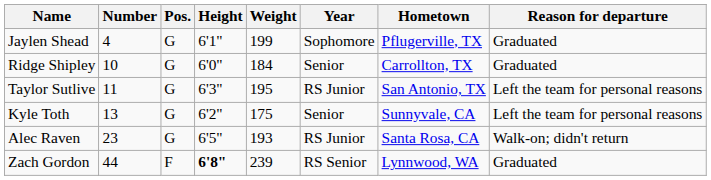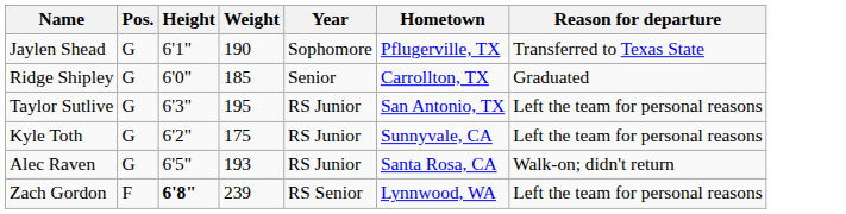 <table class="wikitable sortable" border="1">
 <tr>
 <th>Name</th>
-<th>Number</th>
 <th>Pos.</th>
 <th>Height</th>
 <th>Weight</th>
 <th>Year</th>
 <th>Hometown</th>
 <th class="unsortable">Reason for departure</th>
 </tr>
 <tr>
 <td>Jaylen Shead</td>
-<td>4</td>
 <td>G</td>
 <td>6'1"</td>
-<td>199</td>
+<td>190</td>
 <td>Sophomore</td>
 <td><a href='#'>Pflugerville, TX</a></td>
-<td>Graduated</td>
+<td>Transferred to <a href='#'>Texas State</a></td>
 </tr>
 <tr>
 <td>Ridge Shipley</td>
-<td>10</td>
 <td>G</td>
 <td>6'0"</td>
-<td>184</td>
+<td>185</td>
 <td>Senior</td>
 <td><a href='#'>Carrollton, TX</a></td>
 <td>Graduated</td>
 </tr>
 <tr>
 <td>Taylor Sutlive</td>
-<td>11</td>
 <td>G</td>
 <td>6'3"</td>
 <td>195</td>
 <td>RS Junior</td>
 <td><a href='#'>San Antonio, TX</a></td>
 <td>Left the team for personal reasons</td>
 </tr>
 <tr>
 <td>Kyle Toth</td>
-<td>13</td>
 <td>G</td>
 <td>6'2"</td>
 <td>175</td>
-<td>Senior</td>
+<td>RS Junior</td>
 <td><a href='#'>Sunnyvale, CA</a></td>
 <td>Left the team for personal reasons</td>
 </tr>
 <tr>
 <td>Alec Raven</td>
-<td>23</td>
 <td>G</td>
 <td>6'5"</td>
 <td>193</td>
 <td>RS Junior</td>
 <td><a href='#'>Santa Rosa, CA</a></td>
 <td>Walk-on; didn't return</td>
 </tr>
 <tr>
 <td>Zach Gordon</td>
-<td>44</td>
 <td>F</td>
 <td><strong>6'8"</strong></td>
 <td>239</td>
 <td>RS Senior</td>
 <td><a href='#'>Lynnwood, WA</a></td>
-<td>Graduated</td>
+<td>Left the team for personal reasons</td>
 </tr>
 </table>
